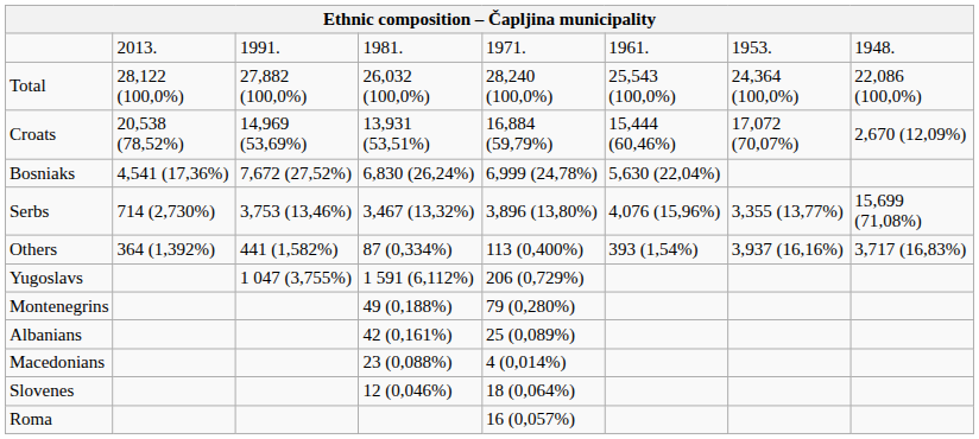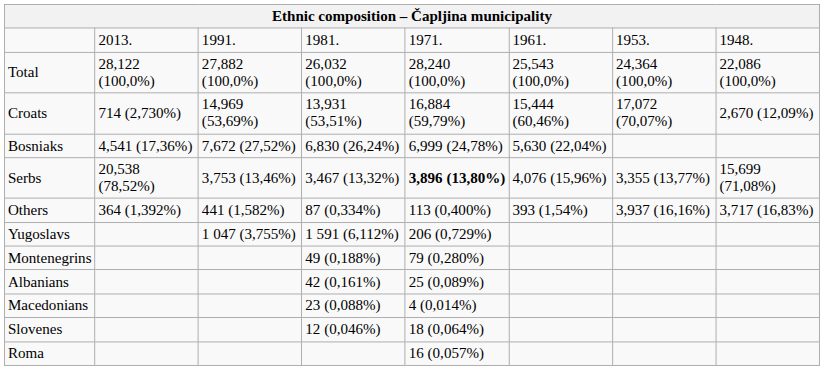 <table class="wikitable">
 <tr>
 <th colspan="11">Ethnic composition – Čapljina municipality</th>
 </tr>
 <tr>
 <td></td>
 <td>2013.</td>
 <td>1991.</td>
 <td>1981.</td>
 <td>1971.</td>
 <td>1961.</td>
 <td>1953.</td>
 <td>1948.</td>
 </tr>
 <tr>
 <td>Total</td>
 <td>28,122 (100,0%)</td>
 <td>27,882 (100,0%)</td>
 <td>26,032 (100,0%)</td>
 <td>28,240 (100,0%)</td>
 <td>25,543 (100,0%)</td>
 <td>24,364 (100,0%)</td>
 <td>22,086 (100,0%)</td>
 </tr>
 <tr>
 <td>Croats</td>
-<td>20,538 (78,52%)</td>
+<td>714 (2,730%)</td>
 <td>14,969 (53,69%)</td>
 <td>13,931 (53,51%)</td>
 <td>16,884 (59,79%)</td>
 <td>15,444 (60,46%)</td>
 <td>17,072 (70,07%)</td>
 <td>2,670 (12,09%)</td>
 </tr>
 <tr>
 <td>Bosniaks</td>
 <td>4,541 (17,36%)</td>
 <td>7,672 (27,52%)</td>
 <td>6,830 (26,24%)</td>
 <td>6,999 (24,78%)</td>
 <td>5,630 (22,04%)</td>
 <td></td>
 <td></td>
 </tr>
 <tr>
 <td>Serbs</td>
-<td>714 (2,730%)</td>
+<td>20,538 (78,52%)</td>
 <td>3,753 (13,46%)</td>
 <td>3,467 (13,32%)</td>
-<td>3,896 (13,80%)</td>
+<td><strong>3,896 (13,80%)</strong></td>
 <td>4,076 (15,96%)</td>
 <td>3,355 (13,77%)</td>
 <td>15,699 (71,08%)</td>
 </tr>
 <tr>
 <td>Others</td>
 <td>364 (1,392%)</td>
 <td>441 (1,582%)</td>
 <td>87 (0,334%)</td>
 <td>113 (0,400%)</td>
 <td>393 (1,54%)</td>
 <td>3,937 (16,16%)</td>
 <td>3,717 (16,83%)</td>
 </tr>
 <tr>
 <td>Yugoslavs</td>
 <td></td>
 <td>1 047 (3,755%)</td>
 <td>1 591 (6,112%)</td>
 <td>206 (0,729%)</td>
 <td></td>
 <td></td>
 <td></td>
 </tr>
 <tr>
 <td>Montenegrins</td>
 <td></td>
 <td></td>
 <td>49 (0,188%)</td>
 <td>79 (0,280%)</td>
 <td></td>
 <td></td>
 <td></td>
 </tr>
 <tr>
 <td>Albanians</td>
 <td></td>
 <td></td>
 <td>42 (0,161%)</td>
 <td>25 (0,089%)</td>
 <td></td>
 <td></td>
 <td></td>
 </tr>
 <tr>
 <td>Macedonians</td>
 <td></td>
 <td></td>
 <td>23 (0,088%)</td>
 <td>4 (0,014%)</td>
 <td></td>
 <td></td>
 <td></td>
 </tr>
 <tr>
 <td>Slovenes</td>
 <td></td>
 <td></td>
 <td>12 (0,046%)</td>
 <td>18 (0,064%)</td>
 <td></td>
 <td></td>
 <td></td>
 </tr>
 <tr>
 <td>Roma</td>
 <td></td>
 <td></td>
 <td></td>
 <td>16 (0,057%)</td>
 <td></td>
 <td></td>
 <td></td>
 </tr>
 </table>
